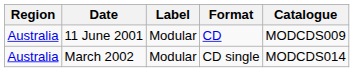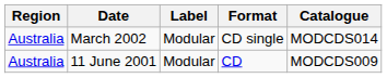 <table class="wikitable">
 <tr>
 <th>Region</th>
 <th>Date</th>
 <th>Label</th>
 <th>Format</th>
 <th>Catalogue</th>
 </tr>
 <tr>
 <td><a href='#'>Australia</a></td>
+<td>March 2002</td>
+<td>Modular</td>
+<td>CD single</td>
+<td>MODCDS014</td>
+</tr>
+<tr>
+<td><a href='#'>Australia</a></td>
 <td>11 June 2001</td>
 <td>Modular</td>
 <td><a href='#'>CD</a></td>
 <td>MODCDS009</td>
 </tr>
-<tr>
-<td><a href='#'>Australia</a></td>
-<td>March 2002</td>
-<td>Modular</td>
-<td>CD single</td>
-<td>MODCDS014</td>
-</tr>
 </table>
